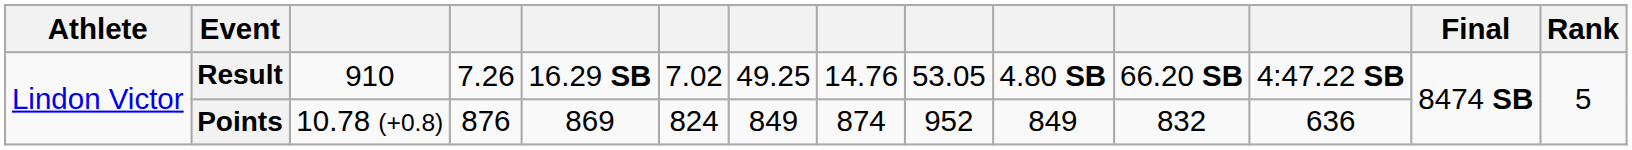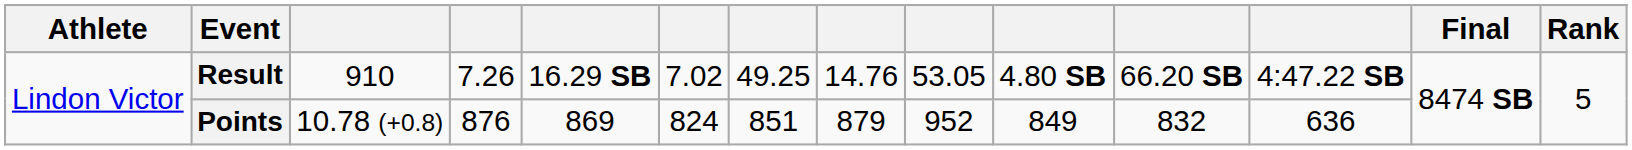 <table class=wikitable style=font-size:90%>
 <tr>
 <th>Athlete</th>
 <th>Event</th>
 <th></th>
 <th></th>
 <th></th>
 <th></th>
 <th></th>
 <th></th>
 <th></th>
 <th></th>
 <th></th>
 <th></th>
 <th>Final</th>
 <th>Rank</th>
 </tr>
 <tr align=center>
 <td rowspan=2 style=text-align:left><a href='#'>Lindon Victor</a></td>
 <th style=font-size:95%>Result</th>
 <td>910</td>
 <td>7.26</td>
 <td>16.29 <strong>SB</strong></td>
 <td>7.02</td>
 <td>49.25</td>
 <td>14.76</td>
 <td>53.05</td>
 <td>4.80 <strong>SB</strong></td>
 <td>66.20 <strong>SB</strong></td>
 <td>4:47.22 <strong>SB</strong></td>
 <td rowspan=2>8474 <strong>SB</strong></td>
 <td rowspan=2>5</td>
 </tr>
 <tr align=center>
 <th style=font-size:95%>Points</th>
 <td>10.78 <small>(+0.8)</small></td>
 <td>876</td>
 <td>869</td>
 <td>824</td>
-<td>849</td>
-<td>874</td>
+<td>851</td>
+<td>879</td>
 <td>952</td>
 <td>849</td>
 <td>832</td>
 <td>636</td>
 </tr>
 </table>
